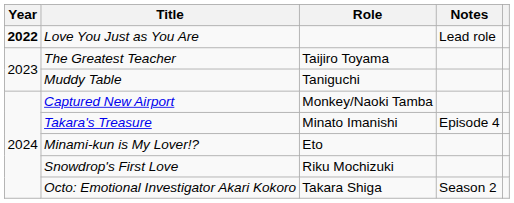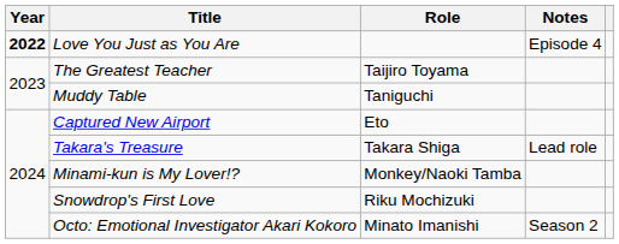 <table class="wikitable sortable">
 <tr>
 <th>Year</th>
 <th>Title</th>
 <th>Role</th>
 <th>Notes</th>
 <th class="unsortable"></th>
 </tr>
 <tr>
 <td><strong>2022</strong></td>
 <td><em>Love You Just as You Are</em></td>
 <td></td>
-<td>Lead role</td>
+<td>Episode 4</td>
 <td></td>
 </tr>
 <tr>
 <td rowspan="2">2023</td>
 <td><em>The Greatest Teacher</em></td>
 <td>Taijiro Toyama</td>
 <td></td>
 <td></td>
 </tr>
 <tr>
 <td><em>Muddy Table</em></td>
 <td>Taniguchi</td>
 <td></td>
 <td></td>
 </tr>
 <tr>
 <td rowspan="5">2024</td>
 <td><em><a href='#'>Captured New Airport</a></em></td>
-<td>Monkey/Naoki Tamba</td>
+<td>Eto</td>
 <td></td>
 <td></td>
 </tr>
 <tr>
 <td><em><a href='#'>Takara's Treasure</a></em></td>
-<td>Minato Imanishi</td>
-<td>Episode 4</td>
+<td>Takara Shiga</td>
+<td>Lead role</td>
 <td></td>
 </tr>
 <tr>
 <td><em>Minami-kun is My Lover!?</em></td>
-<td>Eto</td>
+<td>Monkey/Naoki Tamba</td>
 <td></td>
 <td></td>
 </tr>
 <tr>
 <td><em>Snowdrop's First Love</em></td>
 <td>Riku Mochizuki</td>
 <td></td>
 <td></td>
 </tr>
 <tr>
 <td><em>Octo: Emotional Investigator Akari Kokoro</em></td>
-<td>Takara Shiga</td>
+<td>Minato Imanishi</td>
 <td>Season 2</td>
 <td></td>
 </tr>
 </table>
